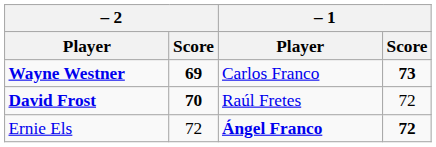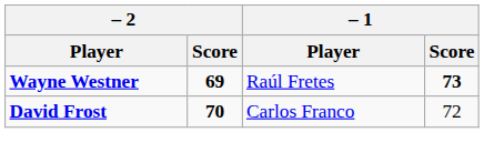 <table class=wikitable>
 <tr>
 <th colspan=2> – 2</th>
 <th colspan=2> – 1</th>
 </tr>
 <tr>
 <th width=145>Player</th>
 <th>Score</th>
 <th width=145>Player</th>
 <th>Score</th>
 </tr>
 <tr>
 <td><strong><a href='#'>Wayne Westner</a></strong></td>
 <td align=center><strong>69</strong></td>
-<td><a href='#'>Carlos Franco</a></td>
+<td><a href='#'>Raúl Fretes</a></td>
 <td align=center><strong>73</strong></td>
 </tr>
 <tr>
 <td><strong><a href='#'>David Frost</a></strong></td>
 <td align=center><strong>70</strong></td>
-<td><a href='#'>Raúl Fretes</a></td>
+<td><a href='#'>Carlos Franco</a></td>
 <td align=center>72</td>
 </tr>
-<tr>
-<td><a href='#'>Ernie Els</a></td>
-<td align=center>72</td>
-<td><strong><a href='#'>Ángel Franco</a></strong></td>
-<td align=center><strong>72</strong></td>
-</tr>
 </table>
